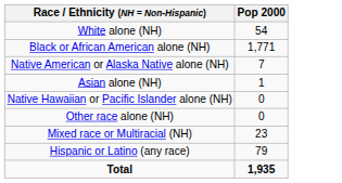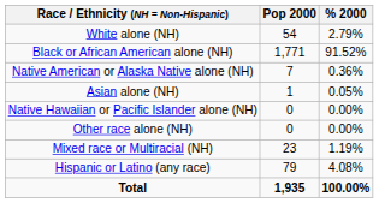 <table class="wikitable" style="text-align:center;">
 <tr>
 <th>Race / Ethnicity <small>(<em>NH = Non-Hispanic</em>)</small></th>
 <th>Pop 2000</th>
+<th>% 2000</th>
 </tr>
 <tr>
 <td><a href='#'>White</a> alone (NH)</td>
 <td>54</td>
+<td>2.79%</td>
 </tr>
 <tr>
 <td><a href='#'>Black or African American</a> alone (NH)</td>
 <td>1,771</td>
+<td>91.52%</td>
 </tr>
 <tr>
 <td><a href='#'>Native American</a> or <a href='#'>Alaska Native</a> alone (NH)</td>
 <td>7</td>
+<td>0.36%</td>
 </tr>
 <tr>
 <td><a href='#'>Asian</a> alone (NH)</td>
 <td>1</td>
+<td>0.05%</td>
 </tr>
 <tr>
 <td><a href='#'>Native Hawaiian</a> or <a href='#'>Pacific Islander</a> alone (NH)</td>
 <td>0</td>
+<td>0.00%</td>
 </tr>
 <tr>
 <td><a href='#'>Other race</a> alone (NH)</td>
 <td>0</td>
+<td>0.00%</td>
 </tr>
 <tr>
 <td><a href='#'>Mixed race or Multiracial</a> (NH)</td>
 <td>23</td>
+<td>1.19%</td>
 </tr>
 <tr>
 <td><a href='#'>Hispanic or Latino</a> (any race)</td>
 <td>79</td>
+<td>4.08%</td>
 </tr>
 <tr>
 <td><strong>Total</strong></td>
 <td><strong>1,935</strong></td>
+<td><strong>100.00%</strong></td>
 </tr>
 </table>
